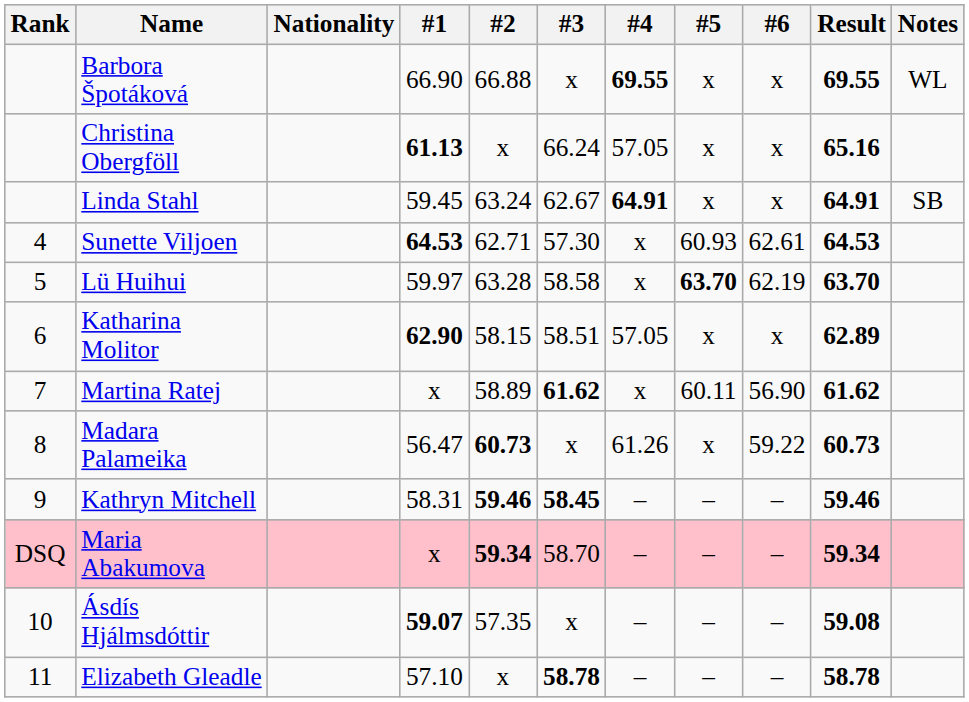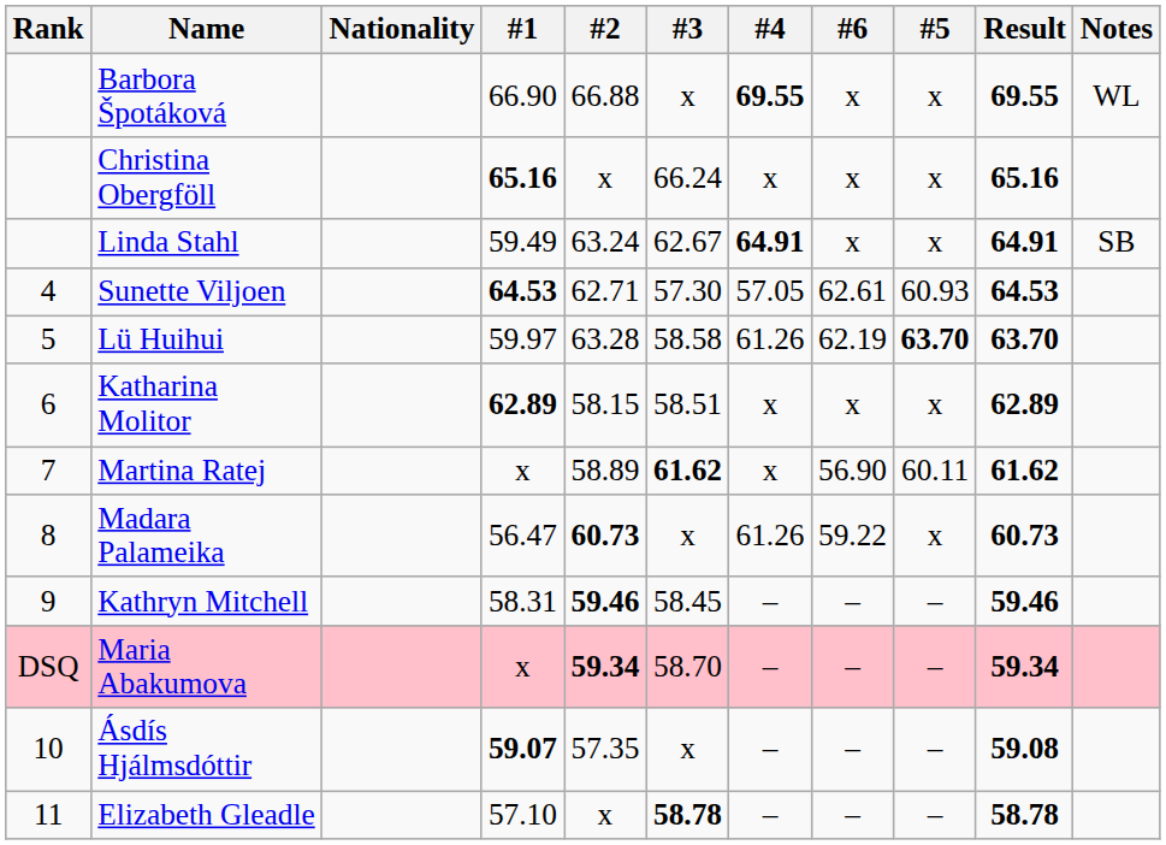 <table class="wikitable sortable" style="text-align:center">
 <tr>
 <th>Rank</th>
 <th>Name</th>
 <th>Nationality</th>
 <th>#1</th>
 <th>#2</th>
 <th>#3</th>
 <th>#4</th>
+<th>#6</th>
 <th>#5</th>
-<th>#6</th>
 <th>Result</th>
 <th class="unsortable">Notes</th>
 </tr>
 <tr>
 <td></td>
 <td align=left><a href='#'>Barbora Špotáková</a></td>
 <td align=left></td>
 <td>66.90</td>
 <td>66.88</td>
 <td>x</td>
 <td><strong>69.55</strong></td>
 <td>x</td>
 <td>x</td>
 <td><strong>69.55</strong></td>
 <td>WL</td>
 </tr>
 <tr>
 <td></td>
 <td align=left><a href='#'>Christina Obergföll</a></td>
 <td align=left></td>
-<td><strong>61.13</strong></td>
+<td><strong>65.16</strong></td>
 <td>x</td>
 <td>66.24</td>
-<td>57.05</td>
+<td>x</td>
 <td>x</td>
 <td>x</td>
 <td><strong>65.16</strong></td>
 <td></td>
 </tr>
 <tr>
 <td></td>
 <td align=left><a href='#'>Linda Stahl</a></td>
 <td align=left></td>
-<td>59.45</td>
+<td>59.49</td>
 <td>63.24</td>
 <td>62.67</td>
 <td><strong>64.91</strong></td>
 <td>x</td>
 <td>x</td>
 <td><strong>64.91</strong></td>
 <td>SB</td>
 </tr>
 <tr>
 <td>4</td>
 <td align=left><a href='#'>Sunette Viljoen</a></td>
 <td align=left></td>
 <td><strong>64.53</strong></td>
 <td>62.71</td>
 <td>57.30</td>
-<td>x</td>
+<td>57.05</td>
+<td>62.61</td>
 <td>60.93</td>
-<td>62.61</td>
 <td><strong>64.53</strong></td>
 <td></td>
 </tr>
 <tr>
 <td>5</td>
 <td align=left><a href='#'>Lü Huihui</a></td>
 <td align=left></td>
 <td>59.97</td>
 <td>63.28</td>
 <td>58.58</td>
-<td>x</td>
+<td>61.26</td>
+<td>62.19</td>
 <td><strong>63.70</strong></td>
-<td>62.19</td>
 <td><strong>63.70</strong></td>
 <td></td>
 </tr>
 <tr>
 <td>6</td>
 <td align=left><a href='#'>Katharina Molitor</a></td>
 <td align=left></td>
-<td><strong>62.90</strong></td>
+<td><strong>62.89</strong></td>
 <td>58.15</td>
 <td>58.51</td>
-<td>57.05</td>
+<td>x</td>
 <td>x</td>
 <td>x</td>
 <td><strong>62.89</strong></td>
 <td></td>
 </tr>
 <tr>
 <td>7</td>
 <td align=left><a href='#'>Martina Ratej</a></td>
 <td align=left></td>
 <td>x</td>
 <td>58.89</td>
 <td><strong>61.62</strong></td>
 <td>x</td>
+<td>56.90</td>
 <td>60.11</td>
-<td>56.90</td>
 <td><strong>61.62</strong></td>
 <td></td>
 </tr>
 <tr>
 <td>8</td>
 <td align=left><a href='#'>Madara Palameika</a></td>
 <td align=left></td>
 <td>56.47</td>
 <td><strong>60.73</strong></td>
 <td>x</td>
 <td>61.26</td>
+<td>59.22</td>
 <td>x</td>
-<td>59.22</td>
 <td><strong>60.73</strong></td>
 <td></td>
 </tr>
 <tr>
 <td>9</td>
 <td align=left><a href='#'>Kathryn Mitchell</a></td>
 <td align=left></td>
 <td>58.31</td>
 <td><strong>59.46</strong></td>
-<td><strong>58.45</strong></td>
+<td>58.45</td>
 <td>–</td>
 <td>–</td>
 <td>–</td>
 <td><strong>59.46</strong></td>
 <td></td>
 </tr>
 <tr bgcolor=pink>
 <td>DSQ</td>
 <td align=left><a href='#'>Maria Abakumova</a></td>
 <td align=left></td>
 <td>x</td>
 <td><strong>59.34</strong></td>
 <td>58.70</td>
 <td>–</td>
 <td>–</td>
 <td>–</td>
 <td><strong>59.34</strong></td>
 <td></td>
 </tr>
 <tr>
 <td>10</td>
 <td align=left><a href='#'>Ásdís Hjálmsdóttir</a></td>
 <td align=left></td>
 <td><strong>59.07</strong></td>
 <td>57.35</td>
 <td>x</td>
 <td>–</td>
 <td>–</td>
 <td>–</td>
 <td><strong>59.08</strong></td>
 <td></td>
 </tr>
 <tr>
 <td>11</td>
 <td align=left><a href='#'>Elizabeth Gleadle</a></td>
 <td align=left></td>
 <td>57.10</td>
 <td>x</td>
 <td><strong>58.78</strong></td>
 <td>–</td>
 <td>–</td>
 <td>–</td>
 <td><strong>58.78</strong></td>
 <td></td>
 </tr>
 </table>
